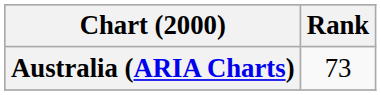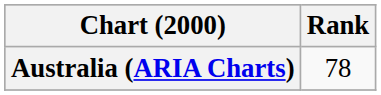 <table class="wikitable sortable plainrowheaders" style="text-align:center">
 <tr>
 <th scope="col">Chart (2000)</th>
 <th scope="col">Rank</th>
 </tr>
 <tr>
 <th scope="row">Australia (<a href='#'>ARIA Charts</a>)</th>
-<td>73</td>
+<td>78</td>
 </tr>
 </table>
